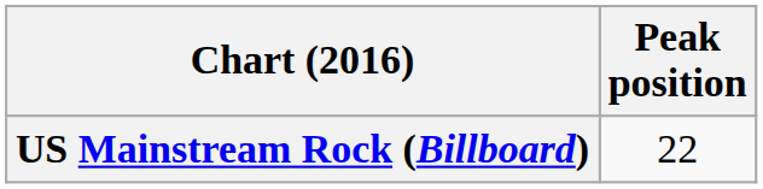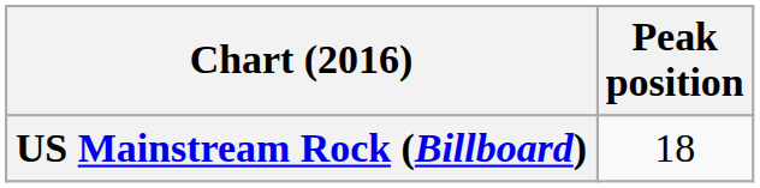 <table class="wikitable sortable plainrowheaders" style="text-align:center">
 <tr>
 <th scope="col">Chart (2016)</th>
 <th scope="col">Peak<br>position</th>
 </tr>
 <tr>
 <th scope="row">US <a href='#'>Mainstream Rock</a> (<em><a href='#'>Billboard</a></em>)</th>
-<td>22</td>
+<td>18</td>
 </tr>
 </table>
